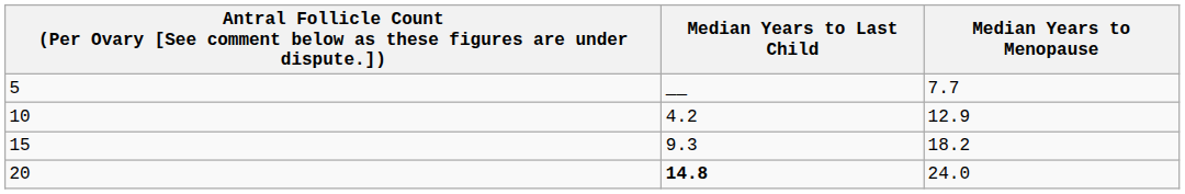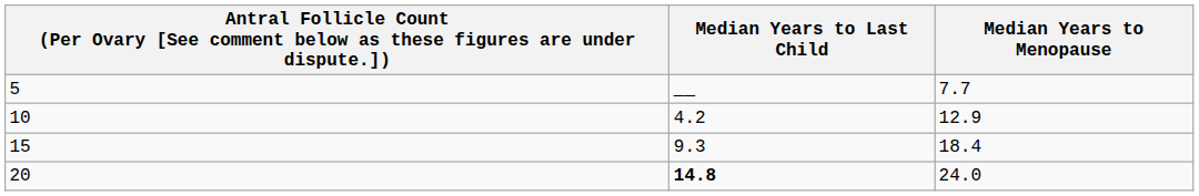 <table class="wikitable" border="0">
 <tr>
 <th>Antral Follicle Count<br>(Per Ovary [See comment below as these figures are under dispute.])</th>
 <th>Median Years to Last Child</th>
 <th>Median Years to Menopause</th>
 </tr>
 <tr>
 <td>5</td>
 <td>__</td>
 <td>7.7</td>
 </tr>
 <tr>
 <td>10</td>
 <td>4.2</td>
 <td>12.9</td>
 </tr>
 <tr>
 <td>15</td>
 <td>9.3</td>
-<td>18.2</td>
+<td>18.4</td>
 </tr>
 <tr>
 <td>20</td>
 <td><strong>14.8</strong></td>
 <td>24.0</td>
 </tr>
 </table>
